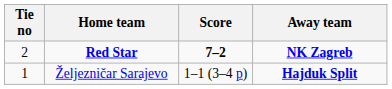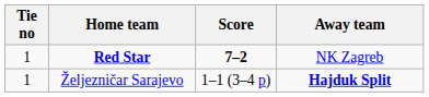 <table class="wikitable" style="text-align: center">
 <tr>
 <th width=40>Tie no</th>
 <th width=150>Home team</th>
 <th width=80>Score</th>
 <th width=150>Away team</th>
 </tr>
 <tr>
-<td>2</td>
+<td>1</td>
 <td><strong><a href='#'>Red Star</a></strong></td>
 <td><strong>7–2</strong></td>
-<td><strong><a href='#'>NK Zagreb</a></strong></td>
+<td><a href='#'>NK Zagreb</a></td>
 </tr>
 <tr>
 <td>1</td>
 <td><a href='#'>Željezničar Sarajevo</a></td>
 <td>1–1 (3–4 <a href='#'>p</a>)</td>
 <td><strong><a href='#'>Hajduk Split</a></strong></td>
 </tr>
 </table>
